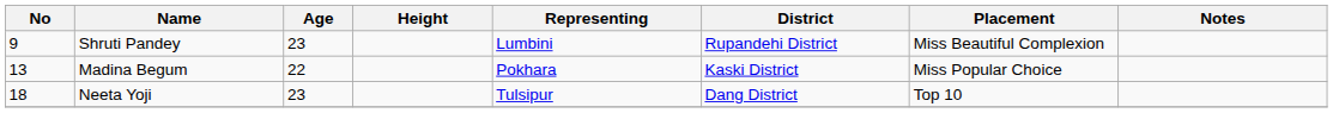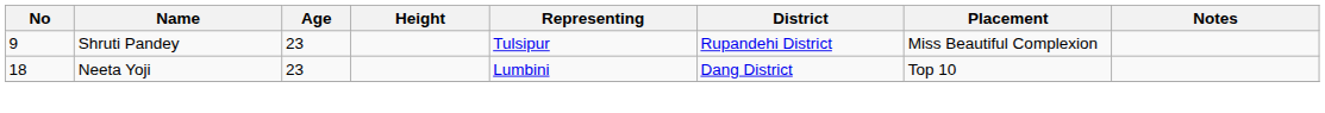 <table class="wikitable sortable" style="font-size: 95%;">
 <tr>
 <th width="05%">No</th>
 <th width="15%">Name</th>
 <th width="05%">Age</th>
 <th width="10%">Height</th>
 <th width="15%">Representing</th>
 <th width="15%">District</th>
 <th width="15%">Placement</th>
 <th width="15%">Notes</th>
 </tr>
 <tr>
 <td>9</td>
 <td>Shruti Pandey</td>
 <td>23</td>
 <td></td>
-<td><a href='#'>Lumbini</a></td>
+<td><a href='#'>Tulsipur</a></td>
 <td><a href='#'>Rupandehi District</a></td>
 <td>Miss Beautiful Complexion</td>
-<td></td>
-</tr>
-<tr>
-<td>13</td>
-<td>Madina Begum</td>
-<td>22</td>
-<td></td>
-<td><a href='#'>Pokhara</a></td>
-<td><a href='#'>Kaski District</a></td>
-<td>Miss Popular Choice</td>
 <td></td>
 </tr>
 <tr>
 <td>18</td>
 <td>Neeta Yoji</td>
 <td>23</td>
 <td></td>
-<td><a href='#'>Tulsipur</a></td>
+<td><a href='#'>Lumbini</a></td>
 <td><a href='#'>Dang District</a></td>
 <td>Top 10</td>
 <td></td>
 </tr>
 <tr>
 </tr>
 </table>
